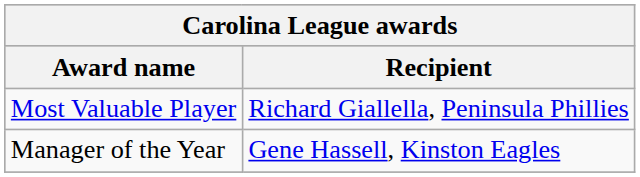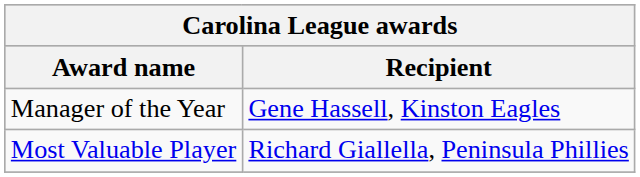 <table class="wikitable">
 <tr>
 <th colspan="2">Carolina League awards</th>
 </tr>
 <tr>
 <th>Award name</th>
 <th>Recipient</th>
 </tr>
 <tr>
+<td>Manager of the Year</td>
+<td><a href='#'>Gene Hassell</a>, <a href='#'>Kinston Eagles</a></td>
+</tr>
+<tr>
 <td><a href='#'>Most Valuable Player</a></td>
 <td><a href='#'>Richard Giallella</a>, <a href='#'>Peninsula Phillies</a></td>
 </tr>
-<tr>
-<td>Manager of the Year</td>
-<td><a href='#'>Gene Hassell</a>, <a href='#'>Kinston Eagles</a></td>
-</tr>
 </table>
